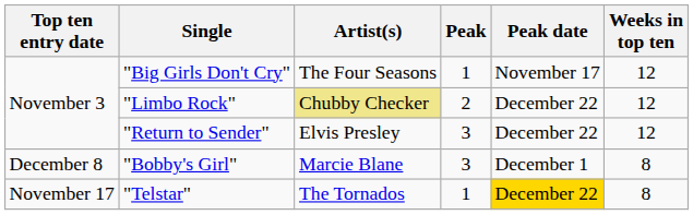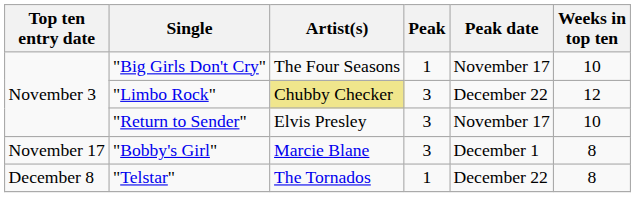 <table class="plainrowheaders sortable wikitable">
 <tr>
 <th>Top ten<br>entry date</th>
 <th>Single</th>
 <th>Artist(s)</th>
 <th>Peak</th>
 <th>Peak date</th>
 <th data-sort-type="number">Weeks in<br>top ten</th>
 </tr>
 <tr>
 <td rowspan="3">November 3</td>
 <td>"<a href='#'>Big Girls Don't Cry</a>"</td>
 <td>The Four Seasons</td>
 <td align=center>1</td>
 <td>November 17</td>
-<td align=center>12</td>
+<td align=center>10</td>
 </tr>
 <tr>
 <td>"<a href='#'>Limbo Rock</a>"</td>
 <td style="background: khaki;">Chubby Checker</td>
-<td align=center>2</td>
+<td align=center>3</td>
 <td>December 22</td>
 <td align=center>12</td>
 </tr>
 <tr>
 <td>"<a href='#'>Return to Sender</a>"</td>
 <td>Elvis Presley</td>
 <td align=center>3</td>
-<td>December 22</td>
-<td align=center>12</td>
+<td>November 17</td>
+<td align=center>10</td>
 </tr>
 <tr>
-<td>December 8</td>
+<td>November 17</td>
 <td>"<a href='#'>Bobby's Girl</a>"</td>
 <td><a href='#'>Marcie Blane</a></td>
 <td align=center>3</td>
 <td>December 1</td>
 <td align=center>8</td>
 </tr>
 <tr>
-<td>November 17</td>
+<td>December 8</td>
 <td>"<a href='#'>Telstar</a>"</td>
 <td><a href='#'>The Tornados</a></td>
 <td align=center>1</td>
-<td style="background: gold;">December 22</td>
+<td>December 22</td>
 <td align=center>8</td>
 </tr>
 <tr>
 </tr>
 </table>
